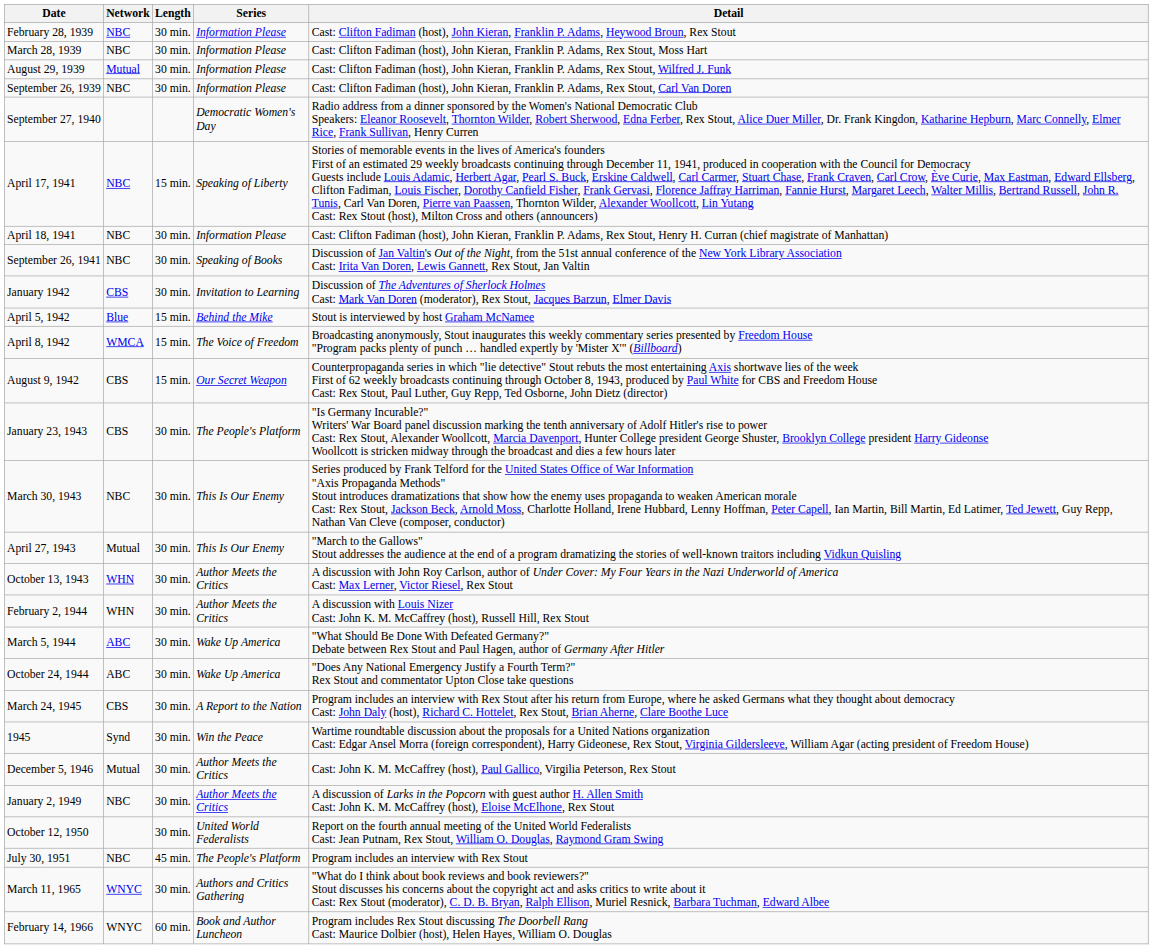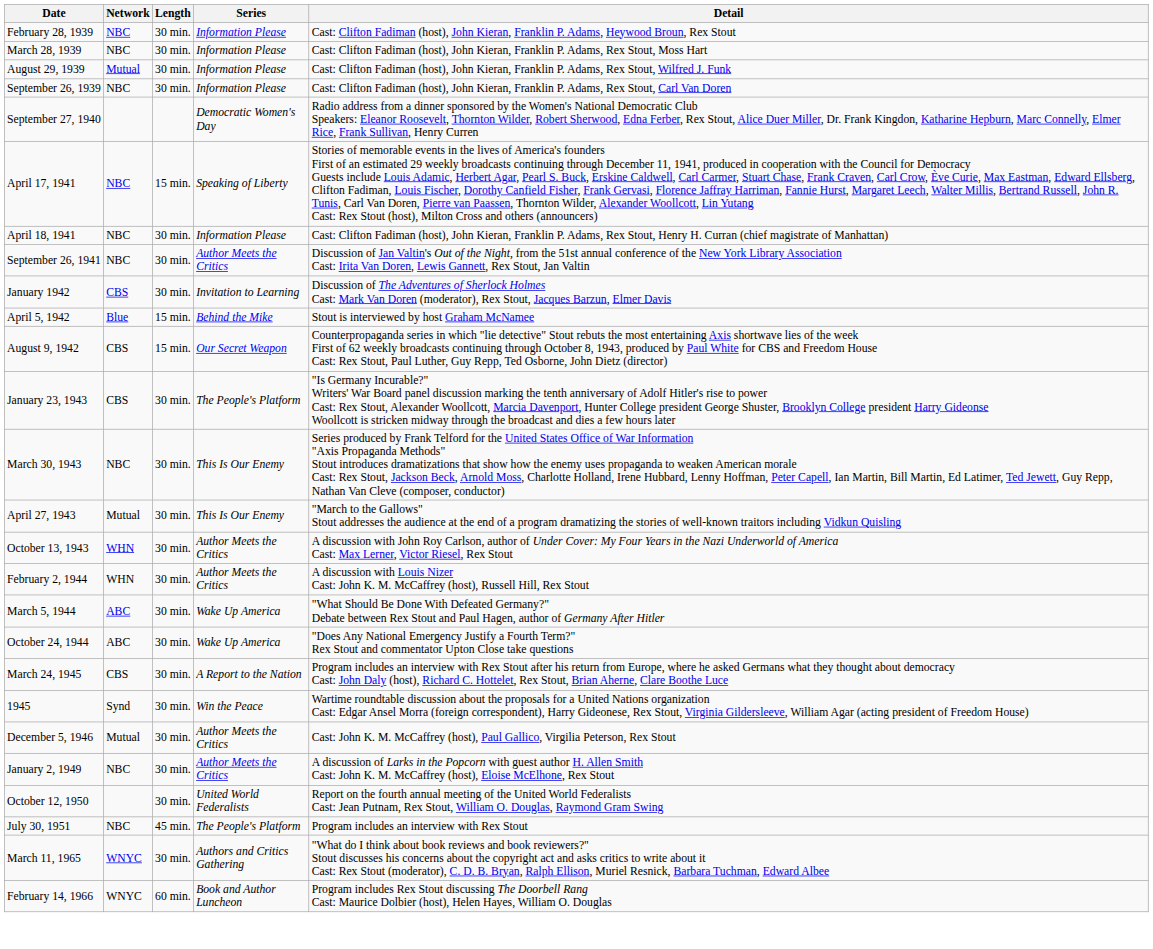 <table class="wikitable sortable">
 <tr>
 <th class="unsortable">Date</th>
 <th class="unsortable">Network</th>
 <th class="unsortable">Length</th>
 <th class="unsortable">Series</th>
 <th class="unsortable">Detail</th>
 </tr>
 <tr>
 <td>February 28, 1939</td>
 <td><a href='#'>NBC</a></td>
 <td>30 min.</td>
 <td><em><a href='#'>Information Please</a></em></td>
 <td>Cast: <a href='#'>Clifton Fadiman</a> (host), <a href='#'>John Kieran</a>, <a href='#'>Franklin P. Adams</a>, <a href='#'>Heywood Broun</a>, Rex Stout</td>
 </tr>
 <tr>
 <td>March 28, 1939</td>
 <td>NBC</td>
 <td>30 min.</td>
 <td><em>Information Please</em></td>
 <td>Cast: Clifton Fadiman (host), John Kieran, Franklin P. Adams, Rex Stout, Moss Hart</td>
 </tr>
 <tr>
 <td>August 29, 1939</td>
 <td><a href='#'>Mutual</a></td>
 <td>30 min.</td>
 <td><em>Information Please</em></td>
 <td>Cast: Clifton Fadiman (host), John Kieran, Franklin P. Adams, Rex Stout, <a href='#'>Wilfred J. Funk</a></td>
 </tr>
 <tr>
 <td>September 26, 1939</td>
 <td>NBC</td>
 <td>30 min.</td>
 <td><em>Information Please</em></td>
 <td>Cast: Clifton Fadiman (host), John Kieran, Franklin P. Adams, Rex Stout, <a href='#'>Carl Van Doren</a></td>
 </tr>
 <tr>
 <td>September 27, 1940</td>
 <td></td>
 <td></td>
 <td><em>Democratic Women's Day</em></td>
 <td>Radio address from a dinner sponsored by the Women's National Democratic Club<br>Speakers: <a href='#'>Eleanor Roosevelt</a>, <a href='#'>Thornton Wilder</a>, <a href='#'>Robert Sherwood</a>, <a href='#'>Edna Ferber</a>, Rex Stout, <a href='#'>Alice Duer Miller</a>, Dr. Frank Kingdon, <a href='#'>Katharine Hepburn</a>, <a href='#'>Marc Connelly</a>, <a href='#'>Elmer Rice</a>, <a href='#'>Frank Sullivan</a>, Henry Curren</td>
 </tr>
 <tr>
 <td>April 17, 1941</td>
 <td><a href='#'>NBC</a></td>
 <td>15 min.</td>
 <td><em>Speaking of Liberty</em></td>
 <td>Stories of memorable events in the lives of America's founders<br>First of an estimated 29 weekly broadcasts continuing through December 11, 1941, produced in cooperation with the Council for Democracy<br>Guests include <a href='#'>Louis Adamic</a>, <a href='#'>Herbert Agar</a>, <a href='#'>Pearl S. Buck</a>, <a href='#'>Erskine Caldwell</a>, <a href='#'>Carl Carmer</a>, <a href='#'>Stuart Chase</a>, <a href='#'>Frank Craven</a>, <a href='#'>Carl Crow</a>, <a href='#'>Ève Curie</a>, <a href='#'>Max Eastman</a>, <a href='#'>Edward Ellsberg</a>, Clifton Fadiman, <a href='#'>Louis Fischer</a>, <a href='#'>Dorothy Canfield Fisher</a>, <a href='#'>Frank Gervasi</a>, <a href='#'>Florence Jaffray Harriman</a>, <a href='#'>Fannie Hurst</a>, <a href='#'>Margaret Leech</a>, <a href='#'>Walter Millis</a>, <a href='#'>Bertrand Russell</a>, <a href='#'>John R. Tunis</a>, Carl Van Doren, <a href='#'>Pierre van Paassen</a>, Thornton Wilder, <a href='#'>Alexander Woollcott</a>, <a href='#'>Lin Yutang</a><br>Cast: Rex Stout (host), Milton Cross and others (announcers)</td>
 </tr>
 <tr>
 <td>April 18, 1941</td>
 <td>NBC</td>
 <td>30 min.</td>
 <td><em>Information Please</em></td>
 <td>Cast: Clifton Fadiman (host), John Kieran, Franklin P. Adams, Rex Stout, Henry H. Curran (chief magistrate of Manhattan)</td>
 </tr>
 <tr>
 <td>September 26, 1941</td>
 <td>NBC</td>
 <td>30 min.</td>
-<td><em>Speaking of Books</em></td>
+<td><em><a href='#'>Author Meets the Critics</a></em></td>
 <td>Discussion of <a href='#'>Jan Valtin</a>'s <em>Out of the Night</em>, from the 51st annual conference of the <a href='#'>New York Library Association</a><br>Cast: <a href='#'>Irita Van Doren</a>, <a href='#'>Lewis Gannett</a>, Rex Stout, Jan Valtin</td>
 </tr>
 <tr>
 <td>January 1942</td>
 <td><a href='#'>CBS</a></td>
 <td>30 min.</td>
 <td><em>Invitation to Learning</em></td>
 <td>Discussion of <em><a href='#'>The Adventures of Sherlock Holmes</a></em><br>Cast: <a href='#'>Mark Van Doren</a> (moderator), Rex Stout, <a href='#'>Jacques Barzun</a>, <a href='#'>Elmer Davis</a></td>
 </tr>
 <tr>
 <td>April 5, 1942</td>
 <td><a href='#'>Blue</a></td>
 <td>15 min.</td>
 <td><em><a href='#'>Behind the Mike</a></em></td>
 <td>Stout is interviewed by host <a href='#'>Graham McNamee</a></td>
-</tr>
-<tr>
-<td>April 8, 1942</td>
-<td><a href='#'>WMCA</a></td>
-<td>15 min.</td>
-<td><em>The Voice of Freedom</em></td>
-<td>Broadcasting anonymously, Stout inaugurates this weekly commentary series presented by <a href='#'>Freedom House</a><br>"Program packs plenty of punch … handled expertly by 'Mister X'" (<em><a href='#'>Billboard</a></em>)</td>
 </tr>
 <tr>
 <td>August 9, 1942</td>
 <td>CBS</td>
 <td>15 min.</td>
 <td><em><a href='#'>Our&nbsp;Secret&nbsp;Weapon</a></em></td>
 <td>Counterpropaganda series in which "lie detective" Stout rebuts the most entertaining <a href='#'>Axis</a> shortwave lies of the week<br>First of 62 weekly broadcasts continuing through October 8, 1943, produced by <a href='#'>Paul White</a> for CBS and Freedom House<br>Cast: Rex Stout, Paul Luther, Guy Repp, Ted Osborne, John Dietz (director)</td>
 </tr>
 <tr>
 <td>January 23, 1943</td>
 <td>CBS</td>
 <td>30 min.</td>
 <td><em>The People's Platform</em></td>
 <td>"Is Germany Incurable?"<br>Writers' War Board panel discussion marking the tenth anniversary of Adolf Hitler's rise to power<br>Cast: Rex Stout, Alexander Woollcott, <a href='#'>Marcia Davenport</a>, Hunter College president George Shuster, <a href='#'>Brooklyn College</a> president <a href='#'>Harry Gideonse</a><br>Woollcott is stricken midway through the broadcast and dies a few hours later</td>
 </tr>
 <tr>
 <td>March 30, 1943</td>
 <td>NBC</td>
 <td>30 min.</td>
 <td><em>This Is Our Enemy</em></td>
 <td>Series produced by Frank Telford for the <a href='#'>United States Office of War Information</a><br>"Axis Propaganda Methods"<br>Stout introduces dramatizations that show how the enemy uses propaganda to weaken American morale<br>Cast: Rex Stout, <a href='#'>Jackson Beck</a>, <a href='#'>Arnold Moss</a>, Charlotte Holland, Irene Hubbard, Lenny Hoffman, <a href='#'>Peter Capell</a>, Ian Martin, Bill Martin, Ed Latimer, <a href='#'>Ted Jewett</a>, Guy Repp, Nathan Van Cleve (composer, conductor)</td>
 </tr>
 <tr>
 <td>April 27, 1943</td>
 <td>Mutual</td>
 <td>30 min.</td>
 <td><em>This Is Our Enemy</em></td>
 <td>"March to the Gallows"<br>Stout addresses the audience at the end of a program dramatizing the stories of well-known traitors including <a href='#'>Vidkun Quisling</a></td>
 </tr>
 <tr>
 <td>October 13, 1943</td>
 <td><a href='#'>WHN</a></td>
 <td>30 min.</td>
 <td><em>Author Meets the Critics</em></td>
 <td>A discussion with John Roy Carlson, author of <em>Under Cover: My Four Years in the Nazi Underworld of America</em><br>Cast: <a href='#'>Max Lerner</a>, <a href='#'>Victor Riesel</a>, Rex Stout</td>
 </tr>
 <tr>
 <td>February 2, 1944</td>
 <td>WHN</td>
 <td>30 min.</td>
 <td><em>Author Meets the Critics</em></td>
 <td>A discussion with <a href='#'>Louis Nizer</a><br>Cast: John K. M. McCaffrey (host), Russell Hill, Rex Stout</td>
 </tr>
 <tr>
 <td>March 5, 1944</td>
 <td><a href='#'>ABC</a></td>
 <td>30 min.</td>
 <td><em>Wake Up America</em></td>
 <td>"What Should Be Done With Defeated Germany?"<br>Debate between Rex Stout and Paul Hagen, author of <em>Germany After Hitler</em></td>
 </tr>
 <tr>
 <td>October 24, 1944</td>
 <td>ABC</td>
 <td>30 min.</td>
 <td><em>Wake Up America</em></td>
 <td>"Does Any National Emergency Justify a Fourth Term?"<br>Rex Stout and commentator Upton Close take questions</td>
 </tr>
 <tr>
 <td>March 24, 1945</td>
 <td>CBS</td>
 <td>30 min.</td>
 <td><em>A Report to the Nation</em></td>
 <td>Program includes an interview with Rex Stout after his return from Europe, where he asked Germans what they thought about democracy<br>Cast: <a href='#'>John Daly</a> (host), <a href='#'>Richard C. Hottelet</a>, Rex Stout, <a href='#'>Brian Aherne</a>, <a href='#'>Clare Boothe Luce</a></td>
 </tr>
 <tr>
 <td>1945</td>
 <td>Synd</td>
 <td>30 min.</td>
 <td><em>Win the Peace</em></td>
 <td>Wartime roundtable discussion about the proposals for a United Nations organization<br>Cast: Edgar Ansel Morra (foreign correspondent), Harry Gideonese, Rex Stout, <a href='#'>Virginia Gildersleeve</a>, William Agar (acting president of Freedom House)</td>
 </tr>
 <tr>
 <td>December 5, 1946</td>
 <td>Mutual</td>
 <td>30 min.</td>
 <td><em>Author Meets the Critics</em></td>
 <td>Cast: John K. M. McCaffrey (host), <a href='#'>Paul Gallico</a>, Virgilia Peterson, Rex Stout</td>
 </tr>
 <tr>
 <td>January 2, 1949</td>
 <td>NBC</td>
 <td>30 min.</td>
 <td><em><a href='#'>Author Meets the Critics</a></em></td>
 <td>A discussion of <em>Larks in the Popcorn</em> with guest author <a href='#'>H. Allen Smith</a><br>Cast: John K. M. McCaffrey (host), <a href='#'>Eloise McElhone</a>, Rex Stout</td>
 </tr>
 <tr>
 <td>October 12, 1950</td>
 <td></td>
 <td>30 min.</td>
 <td><em>United World Federalists</em></td>
 <td>Report on the fourth annual meeting of the United World Federalists<br>Cast: Jean Putnam, Rex Stout, <a href='#'>William O. Douglas</a>, <a href='#'>Raymond Gram Swing</a></td>
 </tr>
 <tr>
 <td>July 30, 1951</td>
 <td>NBC</td>
 <td>45 min.</td>
 <td><em>The People's Platform</em></td>
 <td>Program includes an interview with Rex Stout</td>
 </tr>
 <tr>
 <td>March 11, 1965</td>
 <td><a href='#'>WNYC</a></td>
 <td>30 min.</td>
 <td><em>Authors and Critics Gathering</em></td>
 <td>"What do I think about book reviews and book reviewers?"<br>Stout discusses his concerns about the copyright act and asks critics to write about it<br>Cast: Rex Stout (moderator), <a href='#'>C. D. B. Bryan</a>, <a href='#'>Ralph Ellison</a>, Muriel Resnick, <a href='#'>Barbara Tuchman</a>, <a href='#'>Edward Albee</a></td>
 </tr>
 <tr>
 <td>February 14, 1966</td>
 <td>WNYC</td>
 <td>60 min.</td>
 <td><em>Book and Author Luncheon</em></td>
 <td>Program includes Rex Stout discussing <em>The Doorbell Rang</em><br>Cast: Maurice Dolbier (host), Helen Hayes, William O. Douglas</td>
 </tr>
 </table>
